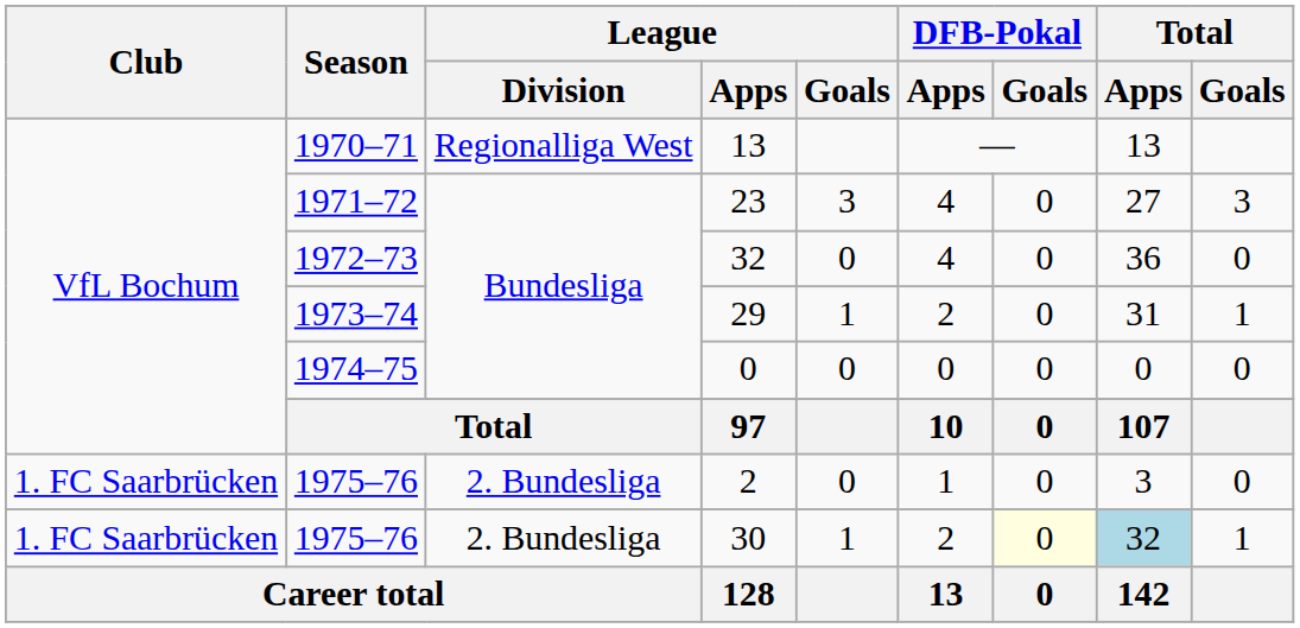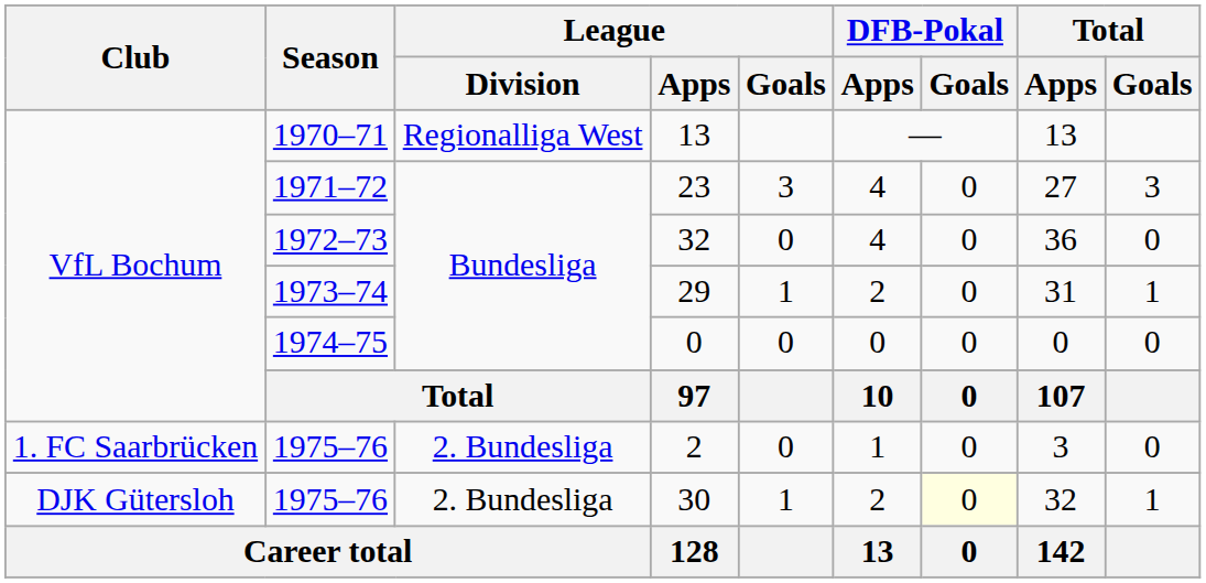 <table class="wikitable" style="text-align:center">
 <tr>
 <th rowspan="2">Club</th>
 <th rowspan="2">Season</th>
 <th colspan="3">League</th>
 <th colspan="2"><a href='#'>DFB-Pokal</a></th>
 <th colspan="2">Total</th>
 </tr>
 <tr>
 <th>Division</th>
 <th>Apps</th>
 <th>Goals</th>
 <th>Apps</th>
 <th>Goals</th>
 <th>Apps</th>
 <th>Goals</th>
 </tr>
 <tr>
 <td rowspan="6"><a href='#'>VfL Bochum</a></td>
 <td><a href='#'>1970–71</a></td>
 <td><a href='#'>Regionalliga West</a></td>
 <td>13</td>
 <td></td>
 <td colspan="2">—</td>
 <td>13</td>
 <td></td>
 </tr>
 <tr>
 <td><a href='#'>1971–72</a></td>
 <td rowspan="4"><a href='#'>Bundesliga</a></td>
 <td>23</td>
 <td>3</td>
 <td>4</td>
 <td>0</td>
 <td>27</td>
 <td>3</td>
 </tr>
 <tr>
 <td><a href='#'>1972–73</a></td>
 <td>32</td>
 <td>0</td>
 <td>4</td>
 <td>0</td>
 <td>36</td>
 <td>0</td>
 </tr>
 <tr>
 <td><a href='#'>1973–74</a></td>
 <td>29</td>
 <td>1</td>
 <td>2</td>
 <td>0</td>
 <td>31</td>
 <td>1</td>
 </tr>
 <tr>
 <td><a href='#'>1974–75</a></td>
 <td>0</td>
 <td>0</td>
 <td>0</td>
 <td>0</td>
 <td>0</td>
 <td>0</td>
 </tr>
 <tr>
 <th colspan="2">Total</th>
 <th>97</th>
 <th></th>
 <th>10</th>
 <th>0</th>
 <th>107</th>
 <th></th>
 </tr>
 <tr>
 <td><a href='#'>1. FC Saarbrücken</a></td>
 <td><a href='#'>1975–76</a></td>
 <td><a href='#'>2. Bundesliga</a></td>
 <td>2</td>
 <td>0</td>
 <td>1</td>
 <td>0</td>
 <td>3</td>
 <td>0</td>
 </tr>
 <tr>
-<td><a href='#'>1. FC Saarbrücken</a></td>
+<td><a href='#'>DJK Gütersloh</a></td>
 <td><a href='#'>1975–76</a></td>
 <td>2. Bundesliga</td>
 <td>30</td>
 <td>1</td>
 <td>2</td>
 <td style="background: lightyellow;">0</td>
-<td style="background: lightblue;">32</td>
+<td>32</td>
 <td>1</td>
 </tr>
 <tr>
 <th colspan="3">Career total</th>
 <th>128</th>
 <th></th>
 <th>13</th>
 <th>0</th>
 <th>142</th>
 <th></th>
 </tr>
 </table>
